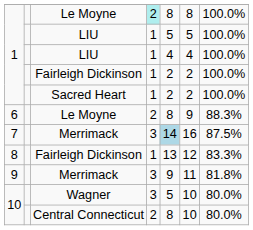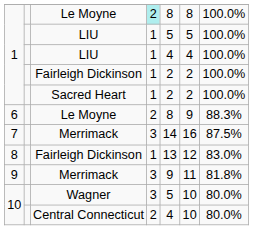 <table class="wikitable sortable" style="text-align:center">
 <tr>
 </tr>
 <tr>
 <td rowspan="5">1</td>
 <td></td>
 <td>Le Moyne</td>
 <td style="background: paleturquoise;">2</td>
 <td>8</td>
 <td>8</td>
 <td>100.0%</td>
 </tr>
 <tr>
 <td></td>
 <td>LIU</td>
 <td>1</td>
 <td>5</td>
 <td>5</td>
 <td>100.0%</td>
 </tr>
 <tr>
 <td></td>
 <td>LIU</td>
 <td>1</td>
 <td>4</td>
 <td>4</td>
 <td>100.0%</td>
 </tr>
 <tr>
 <td></td>
 <td>Fairleigh Dickinson</td>
 <td>1</td>
 <td>2</td>
 <td>2</td>
 <td>100.0%</td>
 </tr>
 <tr>
 <td></td>
 <td>Sacred Heart</td>
 <td>1</td>
 <td>2</td>
 <td>2</td>
 <td>100.0%</td>
 </tr>
 <tr>
 <td>6</td>
 <td></td>
 <td>Le Moyne</td>
 <td>2</td>
 <td>8</td>
 <td>9</td>
 <td>88.3%</td>
 </tr>
 <tr>
 <td>7</td>
 <td></td>
 <td>Merrimack</td>
 <td>3</td>
-<td style="background: lightblue;">14</td>
+<td>14</td>
 <td>16</td>
 <td>87.5%</td>
 </tr>
 <tr>
 <td>8</td>
 <td></td>
 <td>Fairleigh Dickinson</td>
 <td>1</td>
 <td>13</td>
 <td>12</td>
-<td>83.3%</td>
+<td>83.0%</td>
 </tr>
 <tr>
 <td>9</td>
 <td></td>
 <td>Merrimack</td>
 <td>3</td>
 <td>9</td>
 <td>11</td>
 <td>81.8%</td>
 </tr>
 <tr>
 <td rowspan="2">10</td>
 <td></td>
 <td>Wagner</td>
 <td>3</td>
 <td>5</td>
 <td>10</td>
 <td>80.0%</td>
 </tr>
 <tr>
 <td></td>
 <td>Central Connecticut</td>
 <td>2</td>
-<td>8</td>
+<td>4</td>
 <td>10</td>
 <td>80.0%</td>
 </tr>
 </table>
